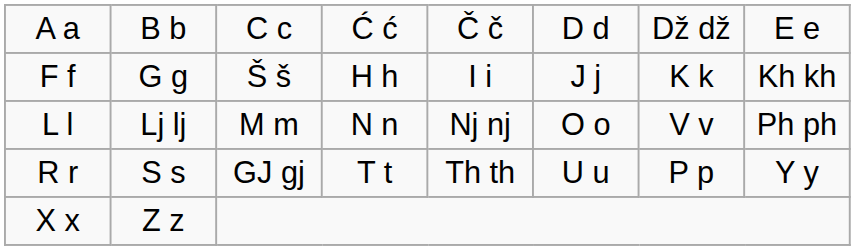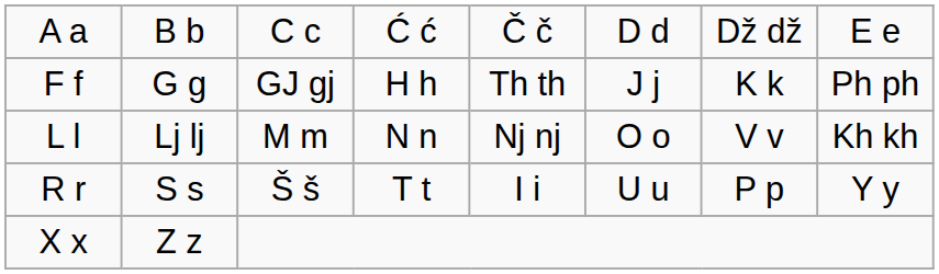 <table class="Unicode wikitable">
 <tr>
 <td style="width:3em; text-align:center; padding: 3px;">A a</td>
 <td style="width:3em; text-align:center; padding: 3px;">B b</td>
 <td style="width:3em; text-align:center; padding: 3px;">C c</td>
 <td style="width:3em; text-align:center; padding: 3px;">Ć ć</td>
 <td style="width:3em; text-align:center; padding: 3px;">Č č</td>
 <td style="width:3em; text-align:center; padding: 3px;">D d</td>
 <td style="width:3em; text-align:center; padding: 3px;">Dž dž</td>
 <td style="width:3em; text-align:center; padding: 3px;">E e</td>
 </tr>
 <tr>
 <td style="width:3em; text-align:center; padding: 3px;">F f</td>
 <td style="width:3em; text-align:center; padding: 3px;">G g</td>
-<td style="width:3em; text-align:center; padding: 3px;">Š š</td>
+<td style="width:3em; text-align:center; padding: 3px;">GJ gj</td>
 <td style="width:3em; text-align:center; padding: 3px;">H h</td>
-<td style="width:3em; text-align:center; padding: 3px;">I i</td>
+<td style="width:3em; text-align:center; padding: 3px;">Th th</td>
 <td style="width:3em; text-align:center; padding: 3px;">J j</td>
 <td style="width:3em; text-align:center; padding: 3px;">K k</td>
-<td style="width:3em; text-align:center; padding: 3px;">Kh kh</td>
+<td style="width:3em; text-align:center; padding: 3px;">Ph ph</td>
 </tr>
 <tr>
 <td style="width:3em; text-align:center; padding: 3px;">L l</td>
 <td style="width:3em; text-align:center; padding: 3px;">Lj lj</td>
 <td style="width:3em; text-align:center; padding: 3px;">M m</td>
 <td style="width:3em; text-align:center; padding: 3px;">N n</td>
 <td style="width:3em; text-align:center; padding: 3px;">Nj nj</td>
 <td style="width:3em; text-align:center; padding: 3px;">O o</td>
 <td style="width:3em; text-align:center; padding: 3px;">V v</td>
-<td style="width:3em; text-align:center; padding: 3px;">Ph ph</td>
+<td style="width:3em; text-align:center; padding: 3px;">Kh kh</td>
 </tr>
 <tr>
 <td style="width:3em; text-align:center; padding: 3px;">R r</td>
 <td style="width:3em; text-align:center; padding: 3px;">S s</td>
-<td style="width:3em; text-align:center; padding: 3px;">GJ gj</td>
+<td style="width:3em; text-align:center; padding: 3px;">Š š</td>
 <td style="width:3em; text-align:center; padding: 3px;">T t</td>
-<td style="width:3em; text-align:center; padding: 3px;">Th th</td>
+<td style="width:3em; text-align:center; padding: 3px;">I i</td>
 <td style="width:3em; text-align:center; padding: 3px;">U u</td>
 <td style="width:3em; text-align:center; padding: 3px;">P p</td>
 <td style="width:3em; text-align:center; padding: 3px;">Y y</td>
 </tr>
 <tr>
 <td style="width:3em; text-align:center; padding: 3px;">X x</td>
 <td style="width:3em; text-align:center; padding: 3px;">Z z</td>
 </tr>
 </table>
